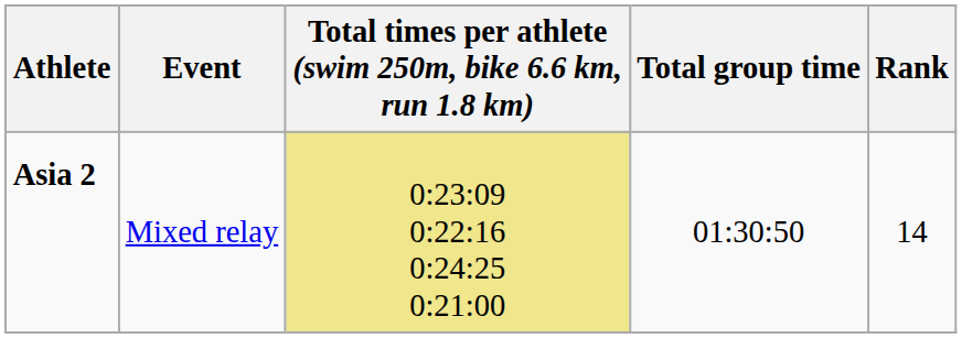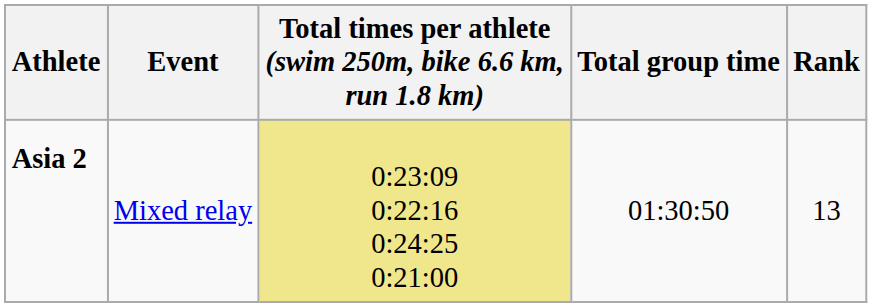 <table class="wikitable" style="font-size:90%;">
 <tr>
 <th>Athlete</th>
 <th>Event</th>
 <th>Total times per athlete <br> <em>(swim 250m, bike 6.6 km, <br> run 1.8 km)</em></th>
 <th>Total group time</th>
 <th>Rank</th>
 </tr>
 <tr align=center>
 <td align=left><strong>Asia 2</strong><br><br><br><br></td>
 <td align=left><a href='#'>Mixed relay</a></td>
 <td style="background: khaki;"><br>0:23:09<br>0:22:16<br>0:24:25<br>0:21:00</td>
 <td>01:30:50</td>
-<td>14</td>
+<td>13</td>
 </tr>
 </table>
